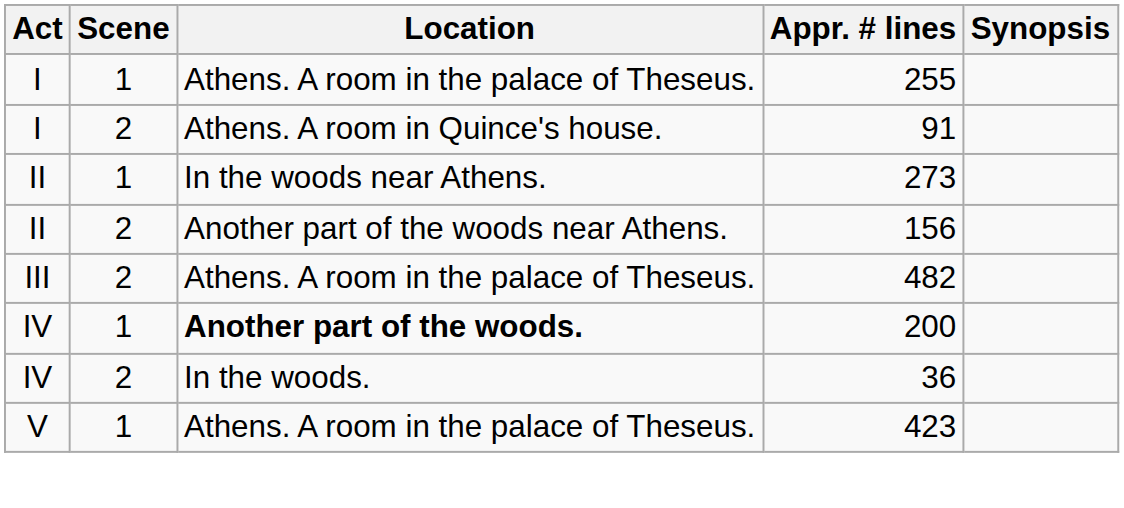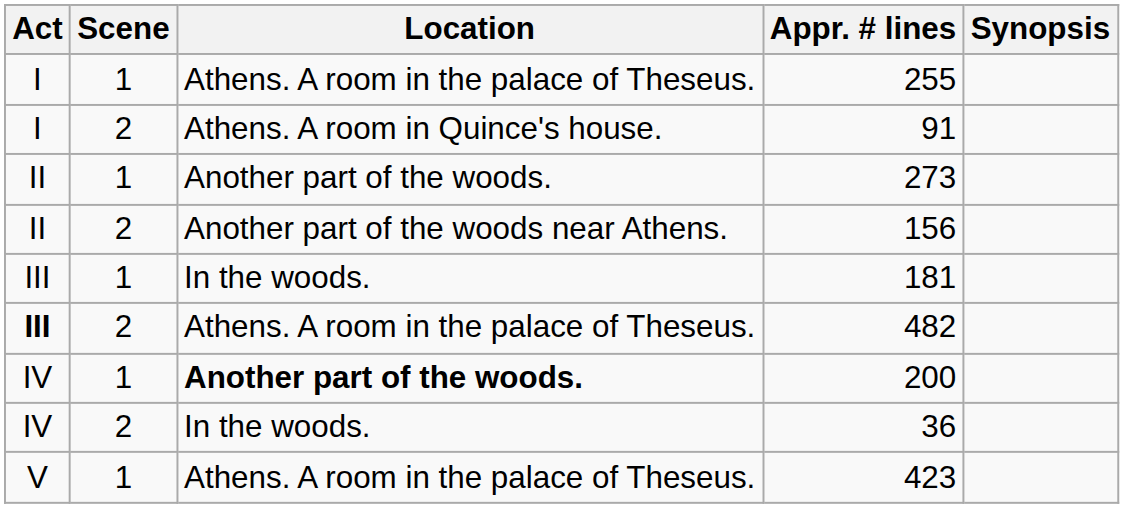 <table class="wikitable">
 <tr>
 <th>Act</th>
 <th data-sort-type="number">Scene</th>
 <th>Location</th>
 <th data-sort-type="number">Appr. # lines</th>
 <th>Synopsis</th>
 </tr>
 <tr>
 <td style="text-align:center;">I</td>
 <td style="text-align:center;">1</td>
 <td>Athens. A room in the palace of Theseus.</td>
 <td style="text-align:right;">255</td>
 <td></td>
 </tr>
 <tr>
 <td style="text-align:center;">I</td>
 <td style="text-align:center;">2</td>
 <td>Athens. A room in Quince's house.</td>
 <td style="text-align:right;">91</td>
 <td></td>
 </tr>
 <tr>
 <td style="text-align:center;">II</td>
 <td style="text-align:center;">1</td>
-<td>In the woods near Athens.</td>
+<td>Another part of the woods.</td>
 <td style="text-align:right;">273</td>
 <td></td>
 </tr>
 <tr>
 <td style="text-align:center;">II</td>
 <td style="text-align:center;">2</td>
 <td>Another part of the woods near Athens.</td>
 <td style="text-align:right;">156</td>
 <td></td>
 </tr>
 <tr>
 <td style="text-align:center;">III</td>
+<td style="text-align:center;">1</td>
+<td>In the woods.</td>
+<td style="text-align:right;">181</td>
+<td></td>
+</tr>
+<tr>
+<td style="text-align:center;"><strong>III</strong></td>
 <td style="text-align:center;">2</td>
 <td>Athens. A room in the palace of Theseus.</td>
 <td style="text-align:right;">482</td>
 <td></td>
 </tr>
 <tr>
 <td style="text-align:center;">IV</td>
 <td style="text-align:center;">1</td>
 <td><strong>Another part of the woods.</strong></td>
 <td style="text-align:right;">200</td>
 <td></td>
 </tr>
 <tr>
 <td style="text-align:center;">IV</td>
 <td style="text-align:center;">2</td>
 <td>In the woods.</td>
 <td style="text-align:right;">36</td>
 <td></td>
 </tr>
 <tr>
 <td style="text-align:center;">V</td>
 <td style="text-align:center;">1</td>
 <td>Athens. A room in the palace of Theseus.</td>
 <td style="text-align:right;">423</td>
 <td></td>
 </tr>
 </table>
